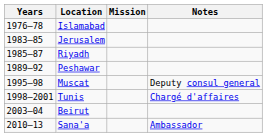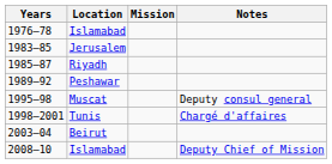 <table class="wikitable sortable">
 <tr>
 <th>Years</th>
 <th>Location</th>
 <th>Mission</th>
 <th>Notes</th>
 </tr>
 <tr>
 <td>1976–78</td>
 <td><a href='#'>Islamabad</a></td>
 <td></td>
 <td></td>
 </tr>
 <tr>
 <td>1983–85</td>
 <td><a href='#'>Jerusalem</a></td>
 <td></td>
 <td></td>
 </tr>
 <tr>
 <td>1985–87</td>
 <td><a href='#'>Riyadh</a></td>
 <td></td>
 <td></td>
 </tr>
 <tr>
 <td>1989–92</td>
 <td><a href='#'>Peshawar</a></td>
 <td></td>
 <td></td>
 </tr>
 <tr>
 <td>1995–98</td>
 <td><a href='#'>Muscat</a></td>
 <td></td>
 <td>Deputy <a href='#'>consul general</a></td>
 </tr>
 <tr>
 <td>1998–2001</td>
 <td><a href='#'>Tunis</a></td>
 <td></td>
 <td><a href='#'>Chargé d'affaires</a></td>
 </tr>
 <tr>
 <td>2003–04</td>
 <td><a href='#'>Beirut</a></td>
 <td></td>
 <td></td>
 </tr>
 <tr>
-<td>2010–13</td>
-<td><a href='#'>Sana'a</a></td>
+<td>2008–10</td>
+<td><a href='#'>Islamabad</a></td>
 <td></td>
-<td><a href='#'>Ambassador</a></td>
+<td><a href='#'>Deputy Chief of Mission</a></td>
 </tr>
 </table>
